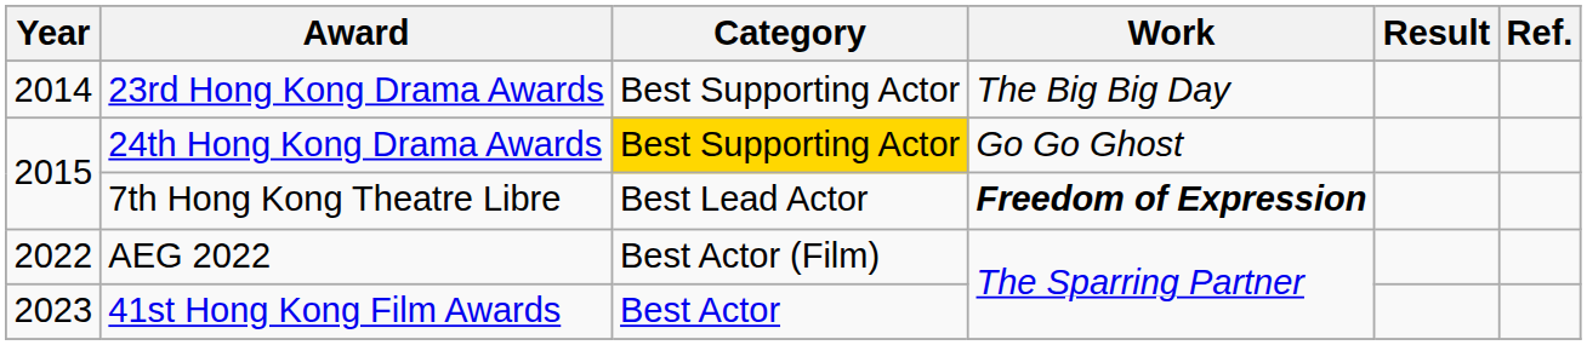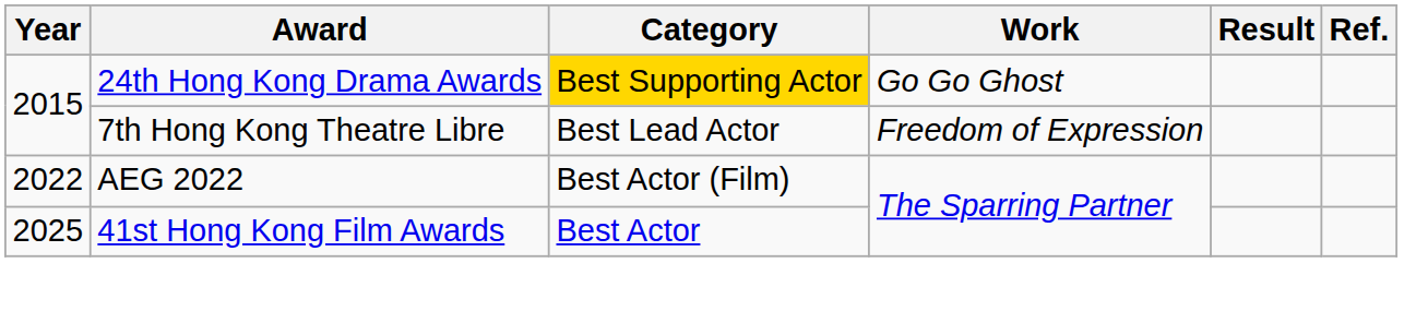 <table class="wikitable plainrowheaders">
 <tr>
 <th>Year</th>
 <th>Award</th>
 <th>Category</th>
 <th>Work</th>
 <th>Result</th>
 <th>Ref.</th>
-</tr>
-<tr>
-<td>2014</td>
-<td><a href='#'>23rd Hong Kong Drama Awards</a></td>
-<td>Best Supporting Actor</td>
-<td><em>The Big Big Day</em></td>
-<td></td>
-<td></td>
 </tr>
 <tr>
 <td rowspan="2">2015</td>
 <td><a href='#'>24th Hong Kong Drama Awards</a></td>
 <td style="background: gold;">Best Supporting Actor</td>
 <td><em>Go Go Ghost</em></td>
 <td></td>
 <td></td>
 </tr>
 <tr>
 <td>7th Hong Kong Theatre Libre</td>
 <td>Best Lead Actor</td>
-<td><strong><em>Freedom of Expression</em></strong></td>
+<td><em>Freedom of Expression</em></td>
 <td></td>
 <td></td>
 </tr>
 <tr>
 <td>2022</td>
 <td>AEG 2022</td>
 <td>Best Actor (Film)</td>
 <td rowspan="2"><em><a href='#'>The Sparring Partner</a></em></td>
 <td></td>
 <td></td>
 </tr>
 <tr>
-<td>2023</td>
+<td>2025</td>
 <td><a href='#'>41st Hong Kong Film Awards</a></td>
 <td><a href='#'>Best Actor</a></td>
 <td></td>
 <td></td>
 </tr>
 </table>
